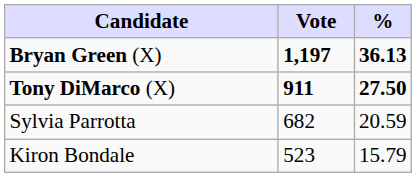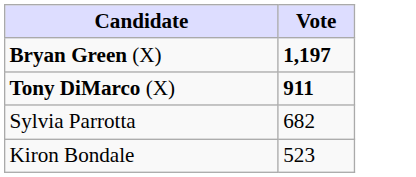 <table class="wikitable">
 <tr>
 <th style="background:#ddf; width:200px;">Candidate</th>
 <th style="background:#ddf; width:50px;">Vote</th>
-<th style="background:#ddf; width:30px;">%</th>
 </tr>
 <tr>
 <td><strong>Bryan Green</strong> (X)</td>
 <td><strong>1,197</strong></td>
-<td><strong>36.13</strong></td>
 </tr>
 <tr>
 <td><strong>Tony DiMarco</strong> (X)</td>
 <td><strong>911</strong></td>
-<td><strong>27.50</strong></td>
 </tr>
 <tr>
 <td>Sylvia Parrotta</td>
 <td>682</td>
-<td>20.59</td>
 </tr>
 <tr>
 <td>Kiron Bondale</td>
 <td>523</td>
-<td>15.79</td>
 </tr>
 </table>
